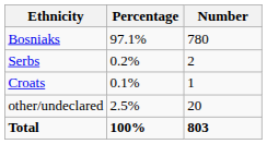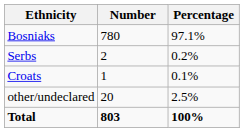 <table class="wikitable">
 <tr>
 <th width="100px">Ethnicity</th>
+<th width="80px">Number</th>
 <th width="80px">Percentage</th>
-<th width="80px">Number</th>
 </tr>
 <tr>
 <td><a href='#'>Bosniaks</a></td>
+<td>780</td>
 <td>97.1%</td>
-<td>780</td>
 </tr>
 <tr>
 <td><a href='#'>Serbs</a></td>
+<td>2</td>
 <td>0.2%</td>
-<td>2</td>
 </tr>
 <tr>
 <td><a href='#'>Croats</a></td>
+<td>1</td>
 <td>0.1%</td>
-<td>1</td>
 </tr>
 <tr>
 <td>other/undeclared</td>
+<td>20</td>
 <td>2.5%</td>
-<td>20</td>
 </tr>
 <tr>
 <td><strong>Total</strong></td>
+<td><strong>803</strong></td>
 <td><strong>100%</strong></td>
-<td><strong>803</strong></td>
 </tr>
 </table>
